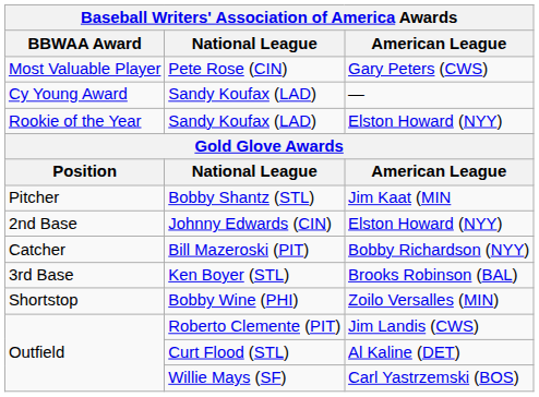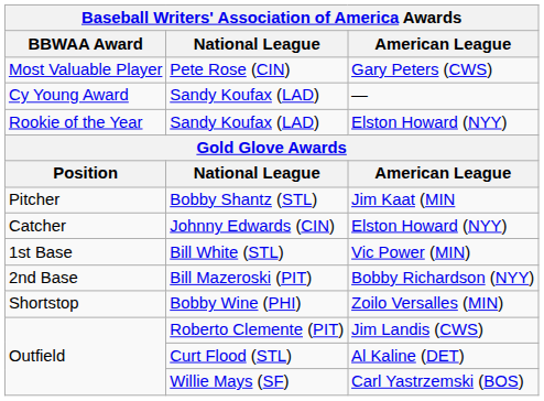 <table class="wikitable">
 <tr>
 <th colspan="3"><a href='#'>Baseball Writers' Association of America</a> Awards</th>
 </tr>
 <tr>
 <th>BBWAA Award</th>
 <th>National League</th>
 <th>American League</th>
 </tr>
 <tr>
 <td><a href='#'>Most Valuable Player</a></td>
 <td><a href='#'>Pete Rose</a> (<a href='#'>CIN</a>)</td>
 <td><a href='#'>Gary Peters</a> (<a href='#'>CWS</a>)</td>
 </tr>
 <tr>
 <td><a href='#'>Cy Young Award</a></td>
 <td><a href='#'>Sandy Koufax</a> (<a href='#'>LAD</a>)</td>
 <td>—</td>
 </tr>
 <tr>
 <td><a href='#'>Rookie of the Year</a></td>
 <td><a href='#'>Sandy Koufax</a> (<a href='#'>LAD</a>)</td>
 <td><a href='#'>Elston Howard</a> (<a href='#'>NYY</a>)</td>
 </tr>
 <tr>
 <th colspan="3"><a href='#'>Gold Glove Awards</a></th>
 </tr>
 <tr>
 <th>Position</th>
 <th>National League</th>
 <th>American League</th>
 </tr>
 <tr>
 <td>Pitcher</td>
 <td><a href='#'>Bobby Shantz</a> (<a href='#'>STL</a>)</td>
 <td><a href='#'>Jim Kaat</a> (<a href='#'>MIN</a></td>
 </tr>
 <tr>
-<td>2nd Base</td>
+<td>Catcher</td>
 <td><a href='#'>Johnny Edwards</a> (<a href='#'>CIN</a>)</td>
 <td><a href='#'>Elston Howard</a> (<a href='#'>NYY</a>)</td>
 </tr>
 <tr>
-<td>Catcher</td>
+<td>1st Base</td>
+<td><a href='#'>Bill White</a> (<a href='#'>STL</a>)</td>
+<td><a href='#'>Vic Power</a> (<a href='#'>MIN</a>)</td>
+</tr>
+<tr>
+<td>2nd Base</td>
 <td><a href='#'>Bill Mazeroski</a> (<a href='#'>PIT</a>)</td>
 <td><a href='#'>Bobby Richardson</a> (<a href='#'>NYY</a>)</td>
-</tr>
-<tr>
-<td>3rd Base</td>
-<td><a href='#'>Ken Boyer</a> (<a href='#'>STL</a>)</td>
-<td><a href='#'>Brooks Robinson</a> (<a href='#'>BAL</a>)</td>
 </tr>
 <tr>
 <td>Shortstop</td>
 <td><a href='#'>Bobby Wine</a> (<a href='#'>PHI</a>)</td>
 <td><a href='#'>Zoilo Versalles</a> (<a href='#'>MIN</a>)</td>
 </tr>
 <tr>
 <td rowspan="3">Outfield</td>
 <td><a href='#'>Roberto Clemente</a> (<a href='#'>PIT</a>)</td>
 <td><a href='#'>Jim Landis</a> (<a href='#'>CWS</a>)</td>
 </tr>
 <tr>
 <td><a href='#'>Curt Flood</a> (<a href='#'>STL</a>)</td>
 <td><a href='#'>Al Kaline</a> (<a href='#'>DET</a>)</td>
 </tr>
 <tr>
 <td><a href='#'>Willie Mays</a> (<a href='#'>SF</a>)</td>
 <td><a href='#'>Carl Yastrzemski</a> (<a href='#'>BOS</a>)</td>
 </tr>
 </table>
